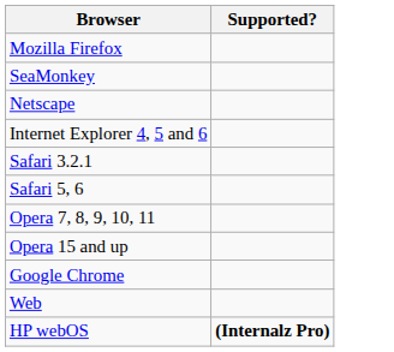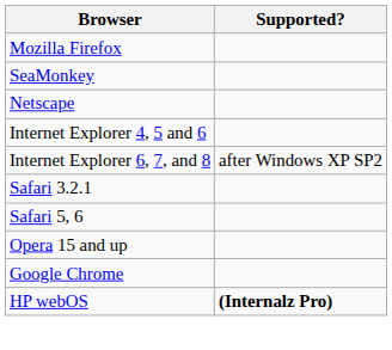 <table class="wikitable sortable">
 <tr>
 <th>Browser</th>
 <th>Supported?</th>
 </tr>
 <tr>
 <td><a href='#'>Mozilla Firefox</a></td>
 <td></td>
 </tr>
 <tr>
 <td><a href='#'>SeaMonkey</a></td>
 <td></td>
 </tr>
 <tr>
 <td><a href='#'>Netscape</a></td>
 <td></td>
 </tr>
 <tr>
 <td>Internet Explorer <a href='#'>4</a>, <a href='#'>5</a> and <a href='#'>6</a></td>
 <td></td>
 </tr>
 <tr>
+<td>Internet Explorer <a href='#'>6</a>, <a href='#'>7</a>, and <a href='#'>8</a></td>
+<td> after Windows XP SP2</td>
+</tr>
+<tr>
 <td><a href='#'>Safari</a> 3.2.1</td>
 <td></td>
 </tr>
 <tr>
 <td><a href='#'>Safari</a> 5, 6</td>
-<td></td>
-</tr>
-<tr>
-<td><a href='#'>Opera</a> 7, 8, 9, 10, 11</td>
 <td></td>
 </tr>
 <tr>
 <td><a href='#'>Opera</a> 15 and up</td>
 <td></td>
 </tr>
 <tr>
 <td><a href='#'>Google Chrome</a></td>
 <td></td>
 </tr>
 <tr>
-<td><a href='#'>Web</a></td>
-<td></td>
-</tr>
-<tr>
 <td><a href='#'>HP webOS</a></td>
 <td><strong> (Internalz Pro)</strong></td>
 </tr>
 </table>
